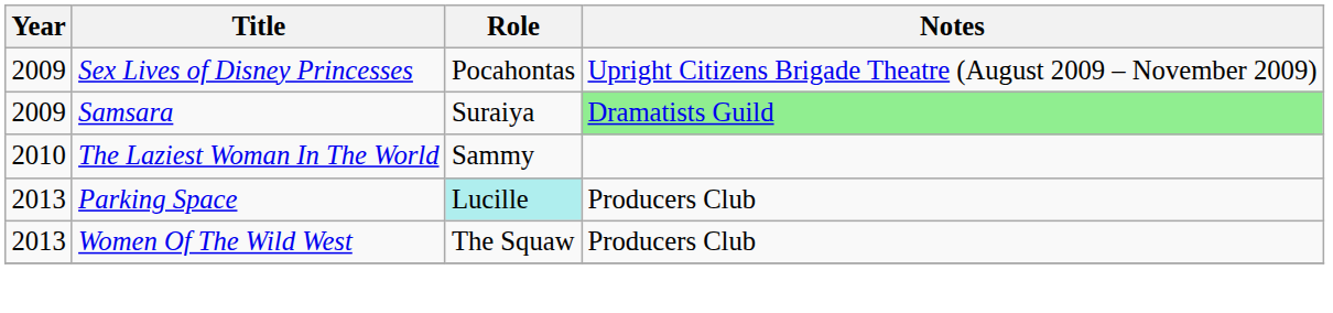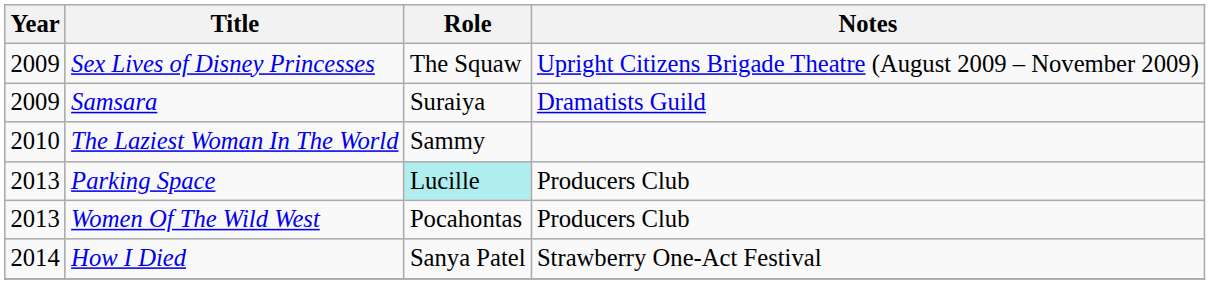 <table class="wikitable sortable">
 <tr>
 <th>Year</th>
 <th>Title</th>
 <th>Role</th>
 <th class="unsortable">Notes</th>
 </tr>
 <tr>
 <td>2009</td>
 <td><em><a href='#'>Sex Lives of Disney Princesses</a></em></td>
-<td>Pocahontas</td>
+<td>The Squaw</td>
 <td><a href='#'>Upright Citizens Brigade Theatre</a> (August 2009 – November 2009)</td>
 </tr>
 <tr>
 <td>2009</td>
 <td><em><a href='#'>Samsara</a></em></td>
 <td>Suraiya</td>
-<td style="background: lightgreen;"><a href='#'>Dramatists Guild</a></td>
+<td><a href='#'>Dramatists Guild</a></td>
 </tr>
 <tr>
 <td>2010</td>
 <td><em><a href='#'>The Laziest Woman In The World</a></em></td>
 <td>Sammy</td>
 <td></td>
 </tr>
 <tr>
 <td>2013</td>
 <td><em><a href='#'>Parking Space</a></em></td>
 <td style="background: paleturquoise;">Lucille</td>
 <td>Producers Club</td>
 </tr>
 <tr>
 <td>2013</td>
 <td><em><a href='#'>Women Of The Wild West</a></em></td>
-<td>The Squaw</td>
+<td>Pocahontas</td>
 <td>Producers Club</td>
+</tr>
+<tr>
+<td>2014</td>
+<td><em><a href='#'>How I Died</a></em></td>
+<td>Sanya Patel</td>
+<td>Strawberry One-Act Festival</td>
 </tr>
 <tr>
 </tr>
 </table>
